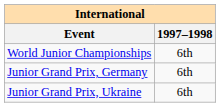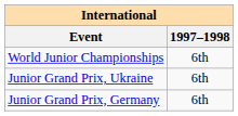 <table class="wikitable" style="text-align:center">
 <tr>
 <th style="background-color: #ffdead; " colspan=2 align=center><strong>International</strong></th>
 </tr>
 <tr>
 <th>Event</th>
 <th>1997–1998</th>
 </tr>
 <tr>
 <td align=left><a href='#'>World Junior Championships</a></td>
 <td>6th</td>
 </tr>
 <tr>
+<td align=left><a href='#'>Junior Grand Prix, Ukraine</a></td>
+<td>6th</td>
+</tr>
+<tr>
 <td align=left><a href='#'>Junior Grand Prix, Germany</a></td>
 <td>6th</td>
 </tr>
-<tr>
-<td align=left><a href='#'>Junior Grand Prix, Ukraine</a></td>
-<td>6th</td>
-</tr>
 </table>
